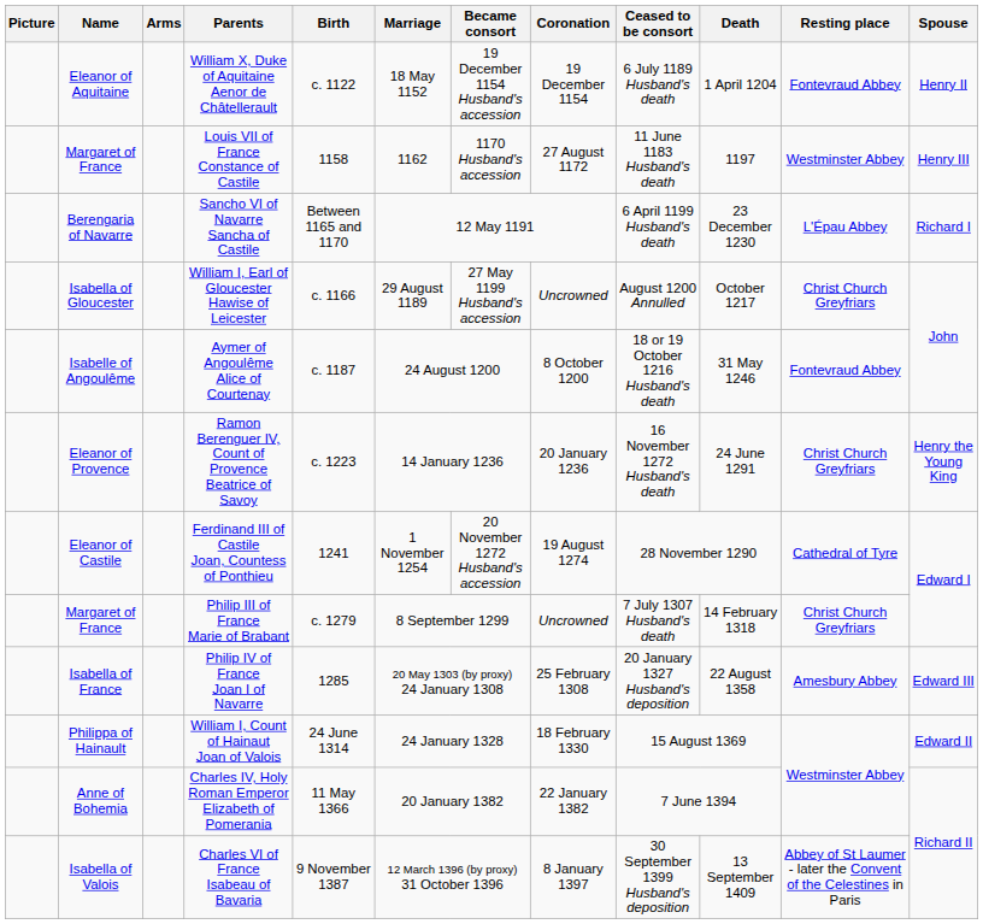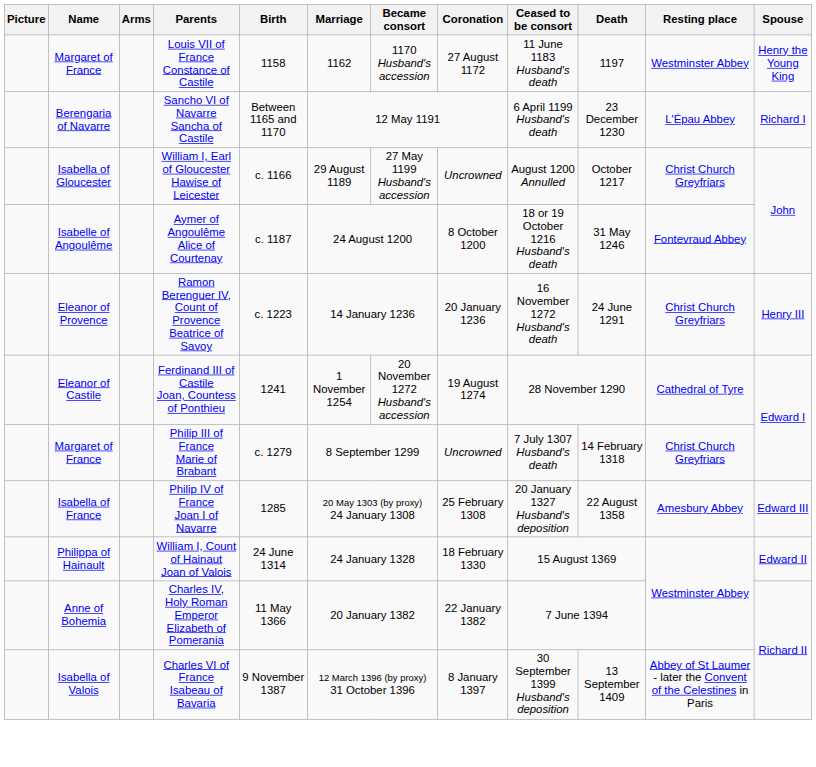 <table width=90% class="wikitable" style="text-align:center;">
 <tr>
 <th>Picture</th>
 <th>Name</th>
 <th>Arms</th>
 <th>Parents</th>
 <th>Birth</th>
 <th>Marriage</th>
 <th>Became consort</th>
 <th>Coronation</th>
 <th>Ceased to be consort</th>
 <th>Death</th>
 <th>Resting place</th>
 <th>Spouse</th>
 </tr>
 <tr>
 <td></td>
-<td><a href='#'>Eleanor of Aquitaine</a></td>
-<td></td>
-<td><a href='#'>William X, Duke of Aquitaine</a> <br> <a href='#'>Aenor de Châtellerault</a></td>
-<td>c. 1122</td>
-<td>18 May 1152</td>
-<td>19 December 1154<br><em>Husband's accession</em></td>
-<td>19 December 1154</td>
-<td>6 July 1189<br><em>Husband's death</em></td>
-<td>1 April 1204</td>
-<td><a href='#'>Fontevraud Abbey</a></td>
-<td><a href='#'>Henry II</a></td>
-</tr>
-<tr>
-<td></td>
 <td><a href='#'>Margaret of France</a></td>
 <td></td>
 <td><a href='#'>Louis VII of France</a> <br> <a href='#'>Constance of Castile</a></td>
 <td>1158</td>
 <td>1162</td>
 <td>1170<br><em>Husband's accession</em></td>
 <td>27 August 1172</td>
 <td>11 June 1183<br><em>Husband's death</em></td>
 <td>1197</td>
 <td><a href='#'>Westminster Abbey</a></td>
-<td><a href='#'>Henry III</a></td>
+<td><a href='#'>Henry the Young King</a></td>
 </tr>
 <tr>
 <td></td>
 <td><a href='#'>Berengaria of Navarre</a></td>
 <td></td>
 <td><a href='#'>Sancho VI of Navarre</a> <br> <a href='#'>Sancha of Castile</a></td>
 <td>Between 1165 and 1170</td>
 <td colspan="3">12 May 1191</td>
 <td>6 April 1199<br><em>Husband's death</em></td>
 <td>23 December 1230</td>
 <td><a href='#'>L'Épau Abbey</a></td>
 <td><a href='#'>Richard I</a></td>
 </tr>
 <tr>
 <td></td>
 <td><a href='#'>Isabella of Gloucester</a></td>
 <td></td>
 <td><a href='#'>William I, Earl of Gloucester</a> <br> <a href='#'>Hawise of Leicester</a></td>
 <td>c. 1166</td>
 <td>29 August 1189</td>
 <td>27 May 1199<br><em>Husband's accession</em></td>
 <td><em>Uncrowned</em></td>
 <td>August 1200<br><em>Annulled</em></td>
 <td>October 1217</td>
 <td><a href='#'>Christ Church Greyfriars</a></td>
 <td 24 June 1291 rowspan="2"><a href='#'>John</a></td>
 </tr>
 <tr>
 <td></td>
 <td><a href='#'>Isabelle of Angoulême</a></td>
 <td></td>
 <td><a href='#'>Aymer of Angoulême</a> <br> <a href='#'>Alice of Courtenay</a></td>
 <td>c. 1187</td>
 <td colspan="2">24 August 1200</td>
 <td>8 October 1200</td>
 <td>18 or 19 October 1216<br><em>Husband's death</em></td>
 <td>31 May 1246</td>
 <td><a href='#'>Fontevraud Abbey</a></td>
 </tr>
 <tr>
 <td></td>
 <td><a href='#'>Eleanor of Provence</a></td>
 <td></td>
 <td><a href='#'>Ramon Berenguer IV, Count of Provence</a> <br> <a href='#'>Beatrice of Savoy</a></td>
 <td>c. 1223</td>
 <td colspan="2">14 January 1236</td>
 <td>20 January 1236</td>
 <td>16 November 1272<br><em>Husband's death</em></td>
 <td>24 June 1291</td>
 <td><a href='#'>Christ Church Greyfriars</a></td>
-<td><a href='#'>Henry the Young King</a></td>
+<td><a href='#'>Henry III</a></td>
 </tr>
 <tr>
 <td></td>
 <td><a href='#'>Eleanor of Castile</a></td>
 <td></td>
 <td><a href='#'>Ferdinand III of Castile</a> <br> <a href='#'>Joan, Countess of Ponthieu</a></td>
 <td>1241</td>
 <td>1 November 1254</td>
 <td>20 November 1272<br><em>Husband's accession</em></td>
 <td>19 August 1274</td>
 <td colspan="2">28 November 1290</td>
 <td><a href='#'>Cathedral of Tyre</a></td>
 <td rowspan="2"><a href='#'>Edward I</a></td>
 </tr>
 <tr>
 <td></td>
 <td><a href='#'>Margaret of France</a></td>
 <td></td>
 <td><a href='#'>Philip III of France</a> <br> <a href='#'>Marie of Brabant</a><br></td>
 <td>c. 1279</td>
 <td align="center" colspan="2">8 September 1299</td>
 <td><em>Uncrowned</em></td>
 <td>7 July 1307<br><em>Husband's death</em></td>
 <td>14 February 1318</td>
 <td><a href='#'>Christ Church Greyfriars</a></td>
 </tr>
 <tr>
 <td></td>
 <td><a href='#'>Isabella of France</a></td>
 <td></td>
 <td><a href='#'>Philip IV of France</a> <br> <a href='#'>Joan I of Navarre</a></td>
 <td>1285</td>
 <td colspan="2"><small>20 May 1303 (by proxy)</small><br>24 January 1308</td>
 <td>25 February 1308</td>
 <td>20 January 1327<br><em>Husband's deposition</em></td>
 <td>22 August 1358</td>
 <td><a href='#'>Amesbury Abbey</a></td>
 <td><a href='#'>Edward III</a></td>
 </tr>
 <tr>
 <td></td>
 <td><a href='#'>Philippa of Hainault</a></td>
 <td></td>
 <td><a href='#'>William I, Count of Hainaut</a> <br> <a href='#'>Joan of Valois</a></td>
 <td>24 June 1314</td>
 <td colspan="2">24 January 1328</td>
 <td>18 February 1330</td>
 <td colspan="2">15 August 1369</td>
 <td rowspan="2"><a href='#'>Westminster Abbey</a></td>
 <td><a href='#'>Edward II</a></td>
 </tr>
 <tr>
 <td></td>
 <td><a href='#'>Anne of Bohemia</a></td>
 <td></td>
 <td><a href='#'>Charles IV, Holy Roman Emperor</a> <br> <a href='#'>Elizabeth of Pomerania</a></td>
 <td>11 May 1366</td>
 <td colspan="2">20 January 1382</td>
 <td>22 January 1382</td>
 <td colspan="2">7 June 1394</td>
 <td rowspan="2"><a href='#'>Richard II</a></td>
 </tr>
 <tr>
 <td></td>
 <td><a href='#'>Isabella of Valois</a></td>
 <td></td>
 <td><a href='#'>Charles VI of France</a><br> <a href='#'>Isabeau of Bavaria</a></td>
 <td>9 November 1387</td>
 <td colspan="2"><small>12 March 1396 (by proxy)</small><br>31 October 1396</td>
 <td>8 January 1397</td>
 <td>30 September 1399<br><em>Husband's deposition</em></td>
 <td>13 September 1409</td>
 <td><a href='#'>Abbey of St Laumer</a> - later the <a href='#'>Convent of the Celestines</a> in Paris</td>
 </tr>
 </table>
